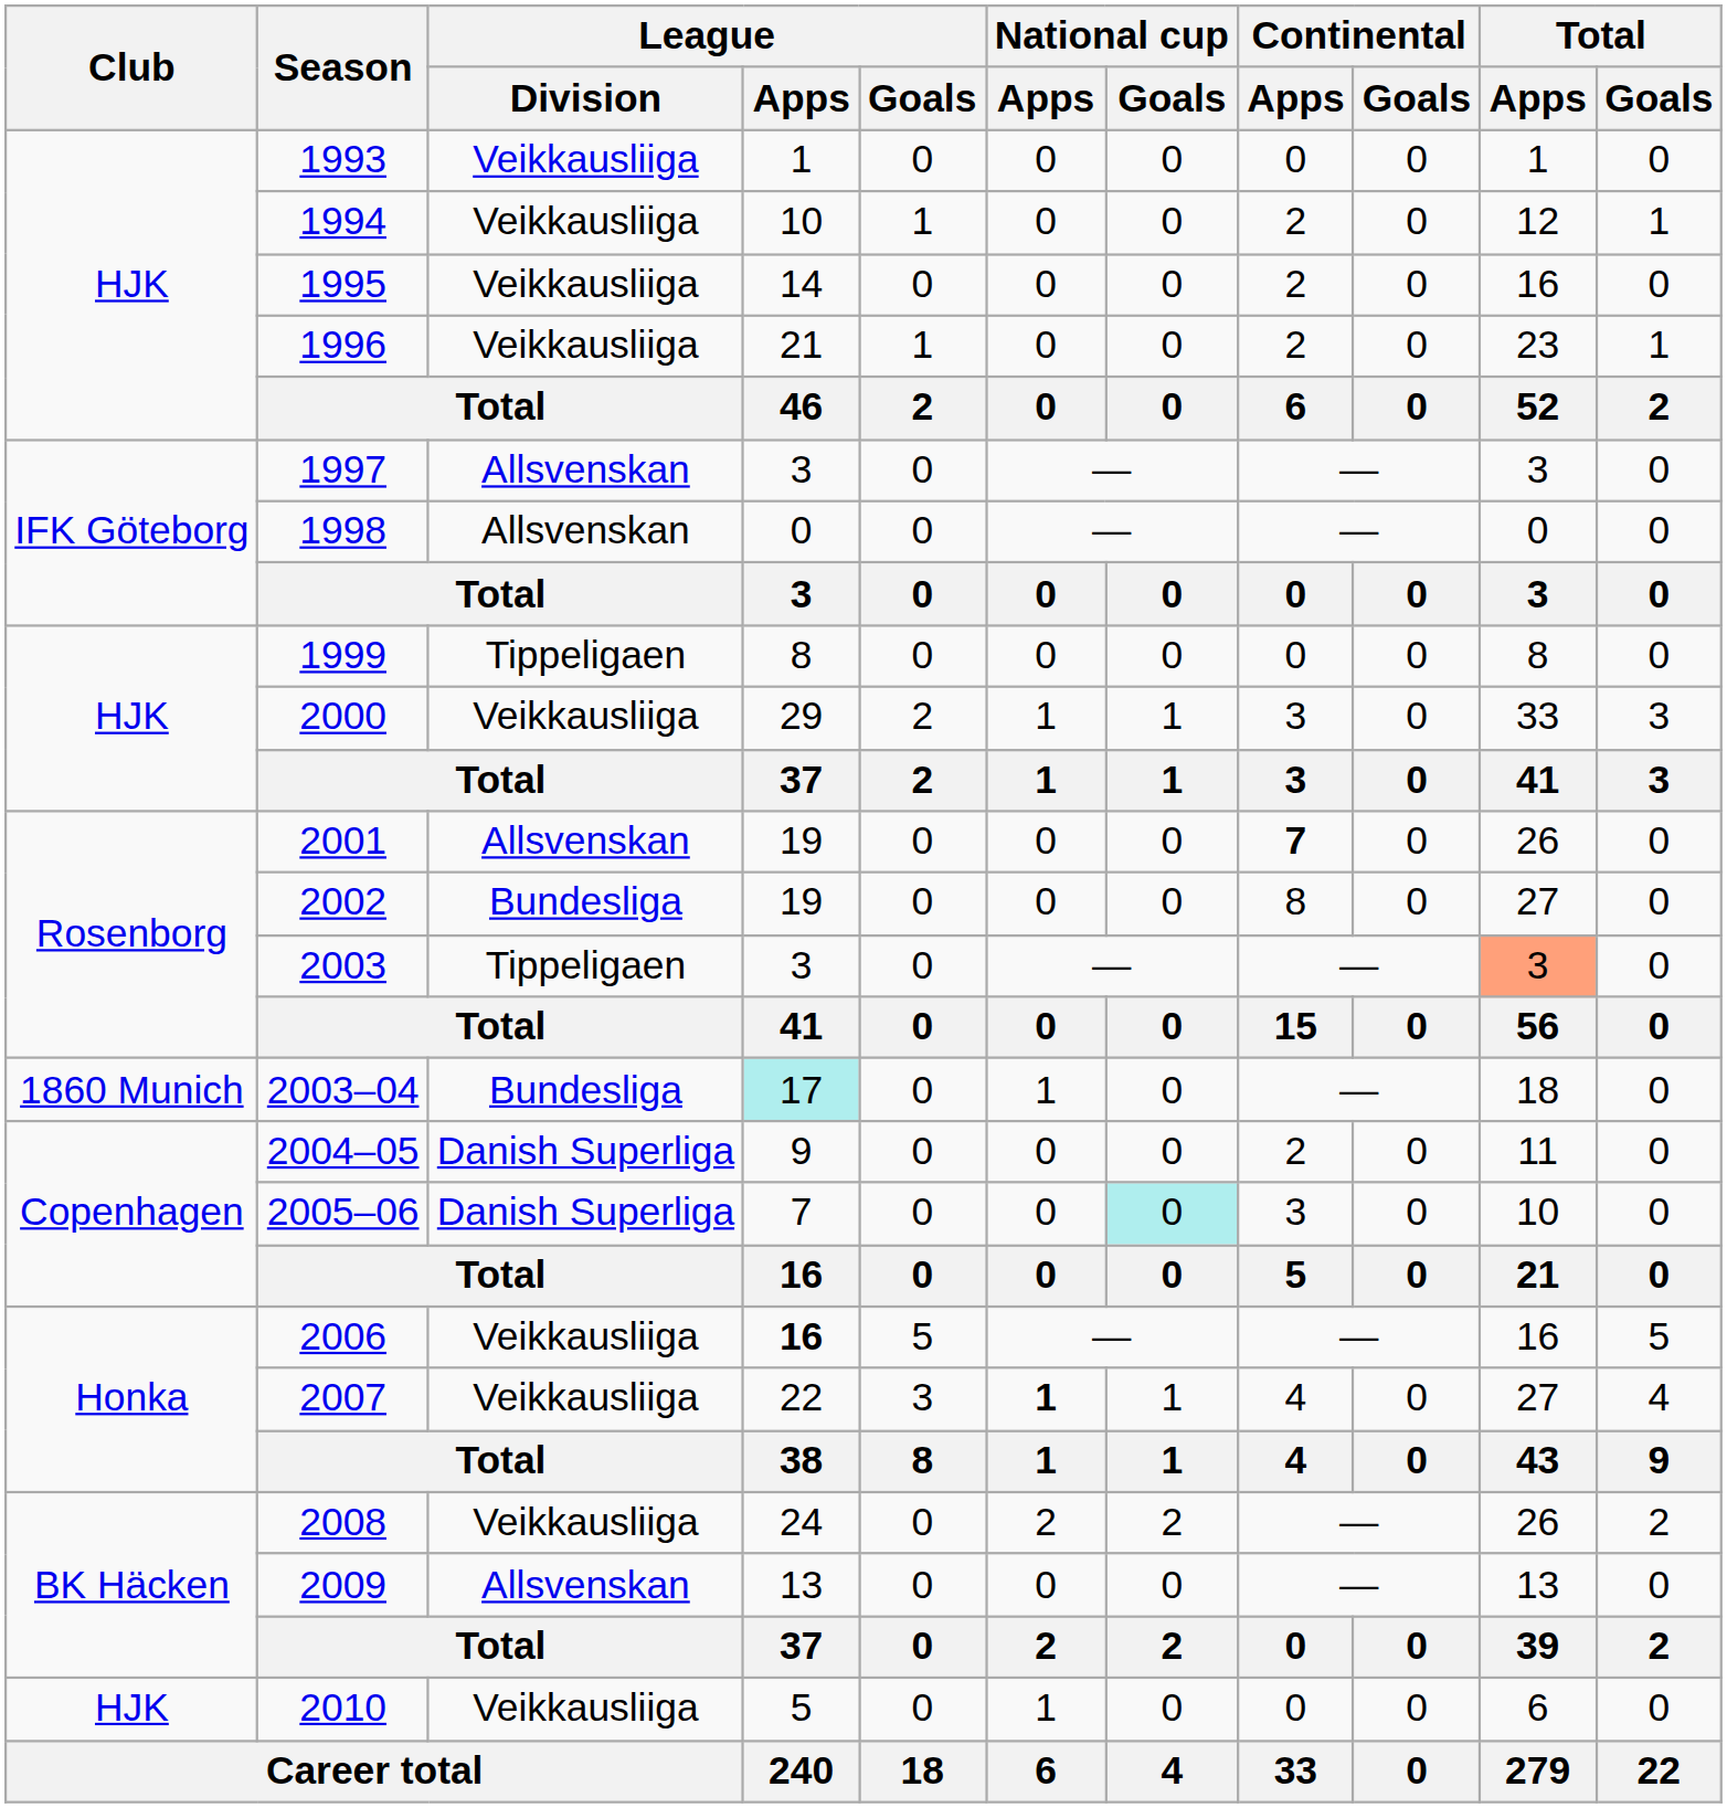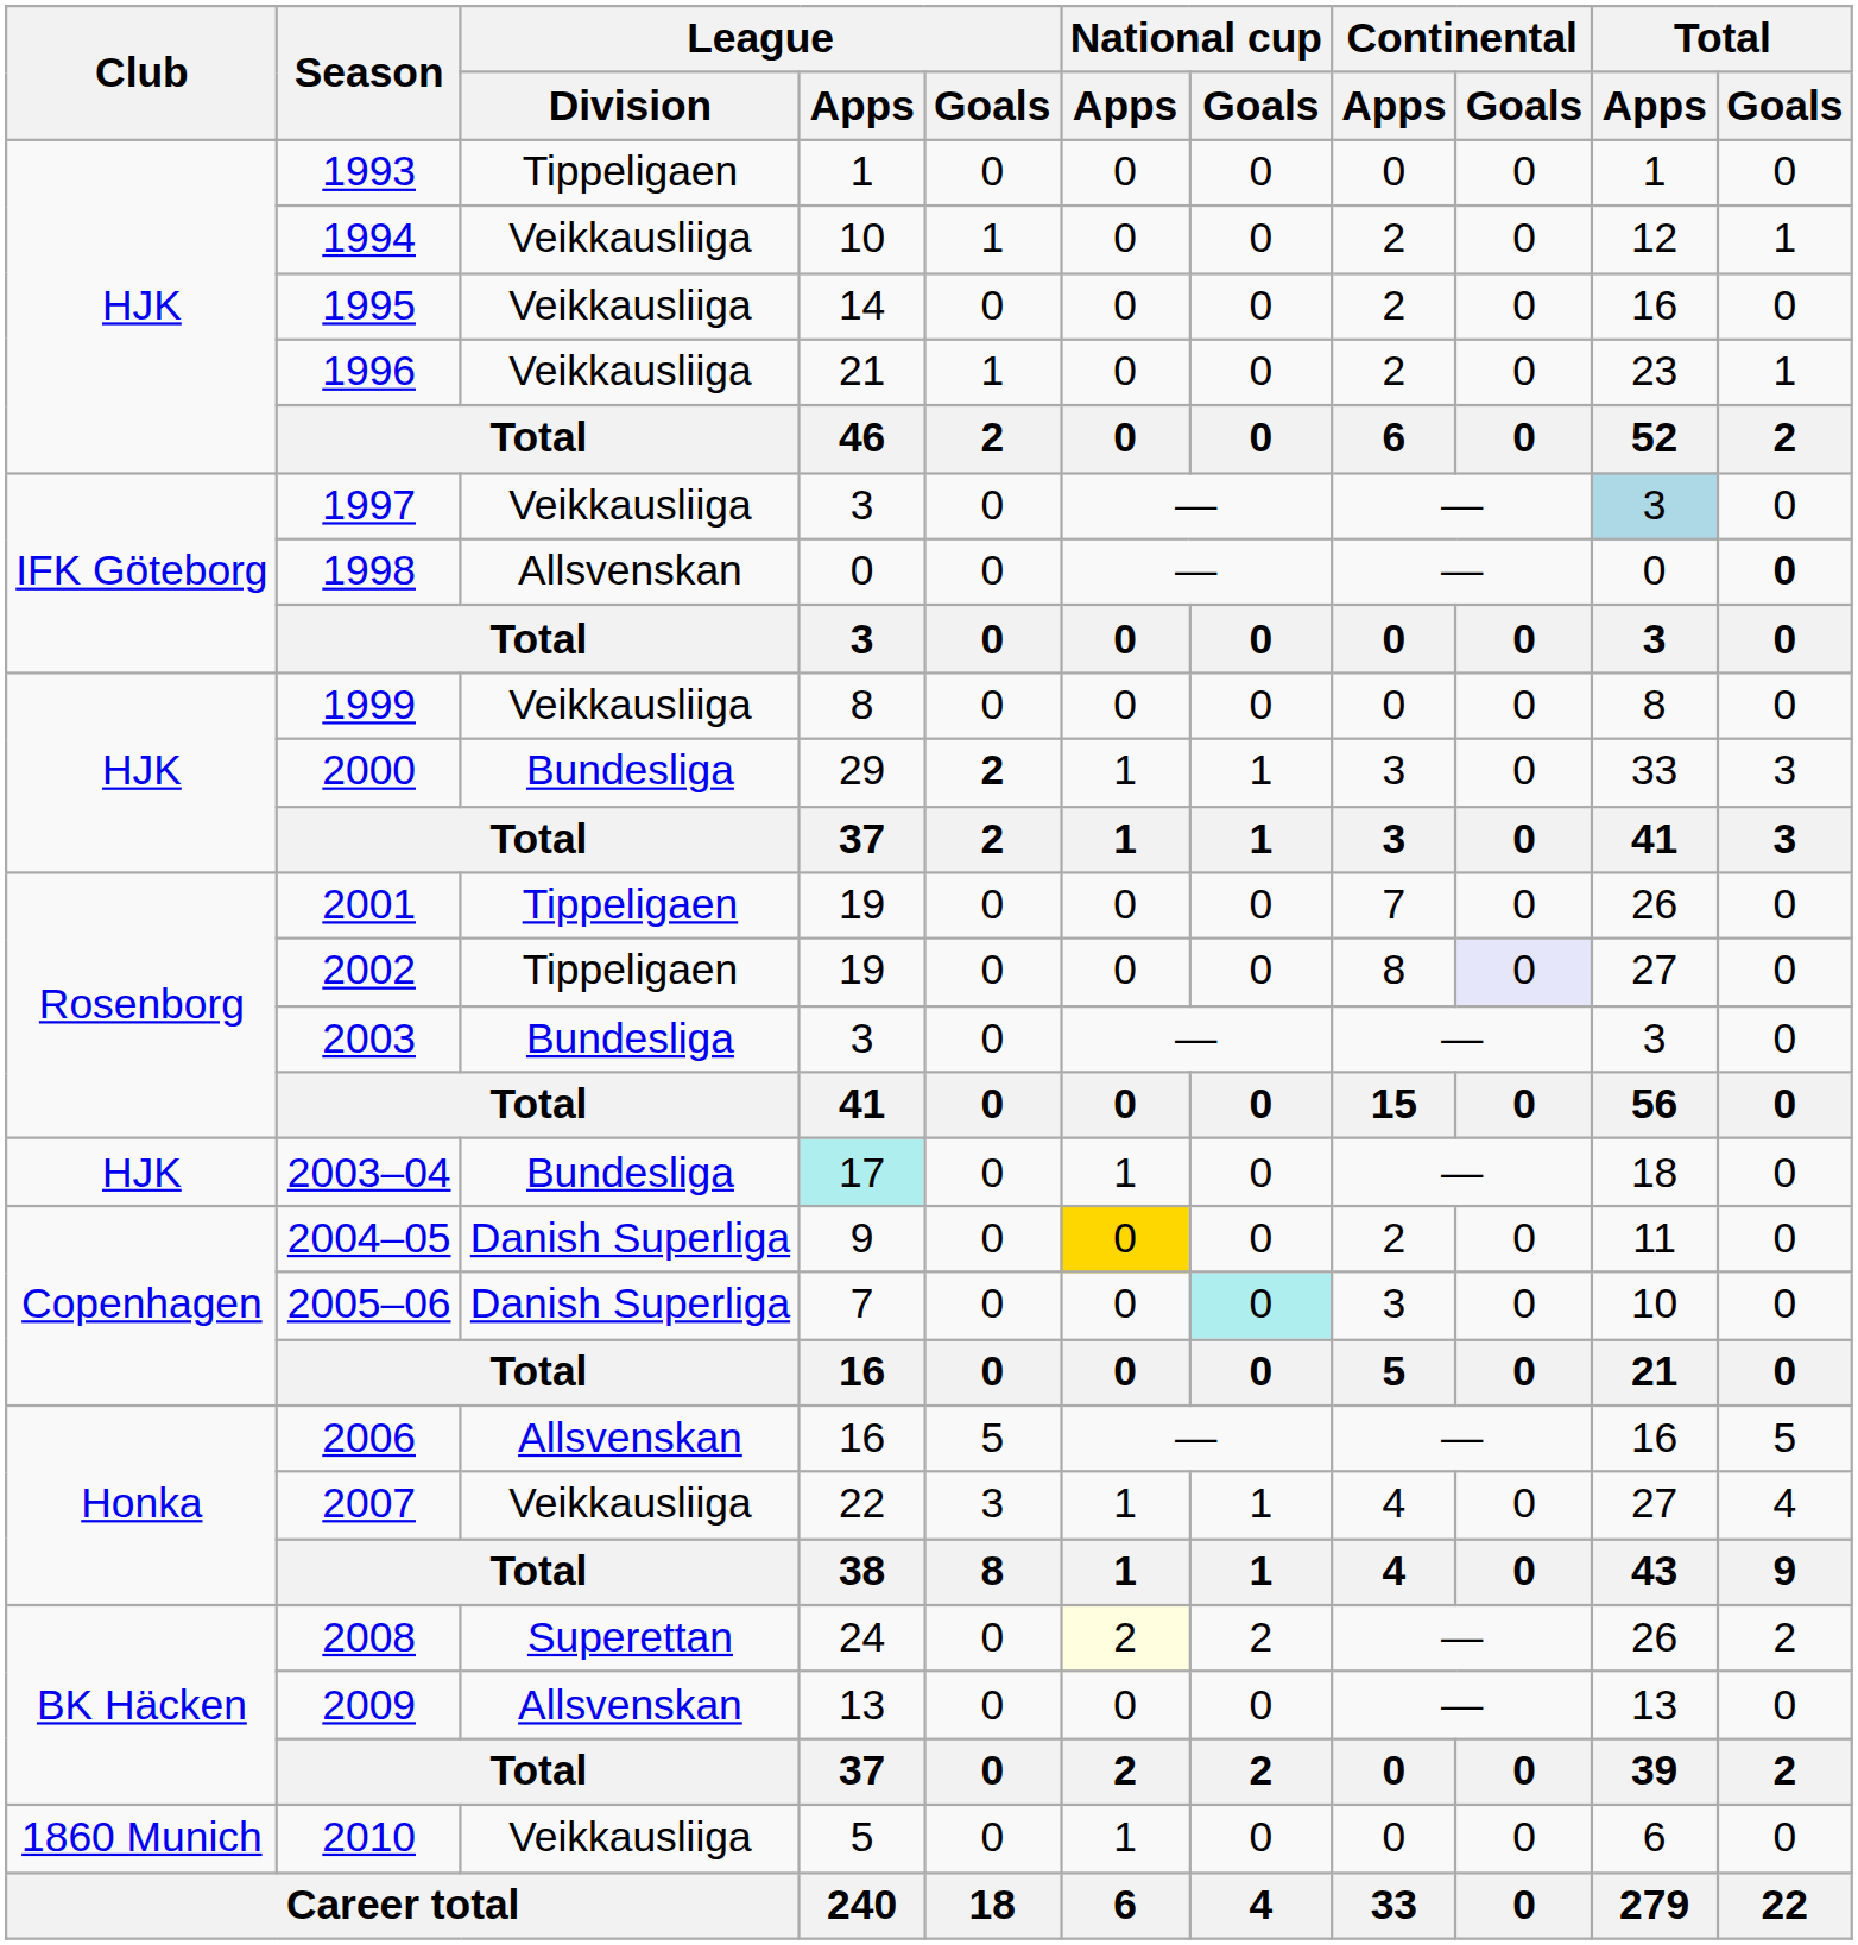 <table class="wikitable" style="text-align:center">
 <tr>
 <th rowspan="2">Club</th>
 <th rowspan="2">Season</th>
 <th colspan="3">League</th>
 <th colspan="2">National cup</th>
 <th colspan="2">Continental</th>
 <th colspan="2">Total</th>
 </tr>
 <tr>
 <th>Division</th>
 <th>Apps</th>
 <th>Goals</th>
 <th>Apps</th>
 <th>Goals</th>
 <th>Apps</th>
 <th>Goals</th>
 <th>Apps</th>
 <th>Goals</th>
 </tr>
 <tr>
 <td rowspan="5"><a href='#'>HJK</a></td>
 <td><a href='#'>1993</a></td>
-<td><a href='#'>Veikkausliiga</a></td>
+<td>Tippeligaen</td>
 <td>1</td>
 <td>0</td>
 <td>0</td>
 <td>0</td>
 <td>0</td>
 <td>0</td>
 <td>1</td>
 <td>0</td>
 </tr>
 <tr>
 <td><a href='#'>1994</a></td>
 <td>Veikkausliiga</td>
 <td>10</td>
 <td>1</td>
 <td>0</td>
 <td>0</td>
 <td>2</td>
 <td>0</td>
 <td>12</td>
 <td>1</td>
 </tr>
 <tr>
 <td><a href='#'>1995</a></td>
 <td>Veikkausliiga</td>
 <td>14</td>
 <td>0</td>
 <td>0</td>
 <td>0</td>
 <td>2</td>
 <td>0</td>
 <td>16</td>
 <td>0</td>
 </tr>
 <tr>
 <td><a href='#'>1996</a></td>
 <td>Veikkausliiga</td>
 <td>21</td>
 <td>1</td>
 <td>0</td>
 <td>0</td>
 <td>2</td>
 <td>0</td>
 <td>23</td>
 <td>1</td>
 </tr>
 <tr>
 <th colspan="2">Total</th>
 <th>46</th>
 <th>2</th>
 <th>0</th>
 <th>0</th>
 <th>6</th>
 <th>0</th>
 <th>52</th>
 <th>2</th>
 </tr>
 <tr>
 <td rowspan="3"><a href='#'>IFK Göteborg</a></td>
 <td><a href='#'>1997</a></td>
-<td><a href='#'>Allsvenskan</a></td>
+<td>Veikkausliiga</td>
 <td>3</td>
 <td>0</td>
 <td colspan="2">—</td>
 <td colspan="2">—</td>
-<td>3</td>
+<td style="background: lightblue;">3</td>
 <td>0</td>
 </tr>
 <tr>
 <td><a href='#'>1998</a></td>
 <td>Allsvenskan</td>
 <td>0</td>
 <td>0</td>
 <td colspan="2">—</td>
 <td colspan="2">—</td>
 <td>0</td>
-<td>0</td>
+<td><strong>0</strong></td>
 </tr>
 <tr>
 <th colspan="2">Total</th>
 <th>3</th>
 <th>0</th>
 <th>0</th>
 <th>0</th>
 <th>0</th>
 <th>0</th>
 <th>3</th>
 <th>0</th>
 </tr>
 <tr>
 <td rowspan="3"><a href='#'>HJK</a></td>
 <td><a href='#'>1999</a></td>
-<td>Tippeligaen</td>
+<td>Veikkausliiga</td>
 <td>8</td>
 <td>0</td>
 <td>0</td>
 <td>0</td>
 <td>0</td>
 <td>0</td>
 <td>8</td>
 <td>0</td>
 </tr>
 <tr>
 <td><a href='#'>2000</a></td>
-<td>Veikkausliiga</td>
+<td><a href='#'>Bundesliga</a></td>
 <td>29</td>
-<td>2</td>
+<td><strong>2</strong></td>
 <td>1</td>
 <td>1</td>
 <td>3</td>
 <td>0</td>
 <td>33</td>
 <td>3</td>
 </tr>
 <tr>
 <th colspan="2">Total</th>
 <th>37</th>
 <th>2</th>
 <th>1</th>
 <th>1</th>
 <th>3</th>
 <th>0</th>
 <th>41</th>
 <th>3</th>
 </tr>
 <tr>
 <td rowspan="4"><a href='#'>Rosenborg</a></td>
 <td><a href='#'>2001</a></td>
-<td><a href='#'>Allsvenskan</a></td>
+<td><a href='#'>Tippeligaen</a></td>
 <td>19</td>
 <td>0</td>
 <td>0</td>
 <td>0</td>
-<td><strong>7</strong></td>
+<td>7</td>
 <td>0</td>
 <td>26</td>
 <td>0</td>
 </tr>
 <tr>
 <td><a href='#'>2002</a></td>
-<td><a href='#'>Bundesliga</a></td>
+<td>Tippeligaen</td>
 <td>19</td>
 <td>0</td>
 <td>0</td>
 <td>0</td>
 <td>8</td>
-<td>0</td>
+<td style="background: lavender;">0</td>
 <td>27</td>
 <td>0</td>
 </tr>
 <tr>
 <td><a href='#'>2003</a></td>
-<td>Tippeligaen</td>
+<td><a href='#'>Bundesliga</a></td>
 <td>3</td>
 <td>0</td>
 <td colspan="2">—</td>
 <td colspan="2">—</td>
-<td style="background: lightsalmon;">3</td>
+<td>3</td>
 <td>0</td>
 </tr>
 <tr>
 <th colspan="2">Total</th>
 <th>41</th>
 <th>0</th>
 <th>0</th>
 <th>0</th>
 <th>15</th>
 <th>0</th>
 <th>56</th>
 <th>0</th>
 </tr>
 <tr>
-<td><a href='#'>1860 Munich</a></td>
+<td><a href='#'>HJK</a></td>
 <td><a href='#'>2003–04</a></td>
 <td><a href='#'>Bundesliga</a></td>
 <td style="background: paleturquoise;">17</td>
 <td>0</td>
 <td>1</td>
 <td>0</td>
 <td colspan="2">—</td>
 <td>18</td>
 <td>0</td>
 </tr>
 <tr>
 <td rowspan="3"><a href='#'>Copenhagen</a></td>
 <td><a href='#'>2004–05</a></td>
 <td><a href='#'>Danish Superliga</a></td>
 <td>9</td>
 <td>0</td>
-<td>0</td>
+<td style="background: gold;">0</td>
 <td>0</td>
 <td>2</td>
 <td>0</td>
 <td>11</td>
 <td>0</td>
 </tr>
 <tr>
 <td><a href='#'>2005–06</a></td>
 <td><a href='#'>Danish Superliga</a></td>
 <td>7</td>
 <td>0</td>
 <td>0</td>
 <td style="background: paleturquoise;">0</td>
 <td>3</td>
 <td>0</td>
 <td>10</td>
 <td>0</td>
 </tr>
 <tr>
 <th colspan="2">Total</th>
 <th>16</th>
 <th>0</th>
 <th>0</th>
 <th>0</th>
 <th>5</th>
 <th>0</th>
 <th>21</th>
 <th>0</th>
 </tr>
 <tr>
 <td rowspan="3"><a href='#'>Honka</a></td>
 <td><a href='#'>2006</a></td>
-<td>Veikkausliiga</td>
-<td><strong>16</strong></td>
+<td><a href='#'>Allsvenskan</a></td>
+<td>16</td>
 <td>5</td>
 <td colspan="2">—</td>
 <td colspan="2">—</td>
 <td>16</td>
 <td>5</td>
 </tr>
 <tr>
 <td><a href='#'>2007</a></td>
 <td>Veikkausliiga</td>
 <td>22</td>
 <td>3</td>
-<td><strong>1</strong></td>
+<td>1</td>
 <td>1</td>
 <td>4</td>
 <td>0</td>
 <td>27</td>
 <td>4</td>
 </tr>
 <tr>
 <th colspan="2">Total</th>
 <th>38</th>
 <th>8</th>
 <th>1</th>
 <th>1</th>
 <th>4</th>
 <th>0</th>
 <th>43</th>
 <th>9</th>
 </tr>
 <tr>
 <td rowspan="3"><a href='#'>BK Häcken</a></td>
 <td><a href='#'>2008</a></td>
-<td>Veikkausliiga</td>
+<td><a href='#'>Superettan</a></td>
 <td>24</td>
 <td>0</td>
-<td>2</td>
+<td style="background: lightyellow;">2</td>
 <td>2</td>
 <td colspan="2">—</td>
 <td>26</td>
 <td>2</td>
 </tr>
 <tr>
 <td><a href='#'>2009</a></td>
 <td><a href='#'>Allsvenskan</a></td>
 <td>13</td>
 <td>0</td>
 <td>0</td>
 <td>0</td>
 <td colspan="2">—</td>
 <td>13</td>
 <td>0</td>
 </tr>
 <tr>
 <th colspan="2">Total</th>
 <th>37</th>
 <th>0</th>
 <th>2</th>
 <th>2</th>
 <th>0</th>
 <th>0</th>
 <th>39</th>
 <th>2</th>
 </tr>
 <tr>
-<td><a href='#'>HJK</a></td>
+<td><a href='#'>1860 Munich</a></td>
 <td><a href='#'>2010</a></td>
 <td>Veikkausliiga</td>
 <td>5</td>
 <td>0</td>
 <td>1</td>
 <td>0</td>
 <td>0</td>
 <td>0</td>
 <td>6</td>
 <td>0</td>
 </tr>
 <tr>
 <th colspan="3">Career total</th>
 <th>240</th>
 <th>18</th>
 <th>6</th>
 <th>4</th>
 <th>33</th>
 <th>0</th>
 <th>279</th>
 <th>22</th>
 </tr>
 </table>
